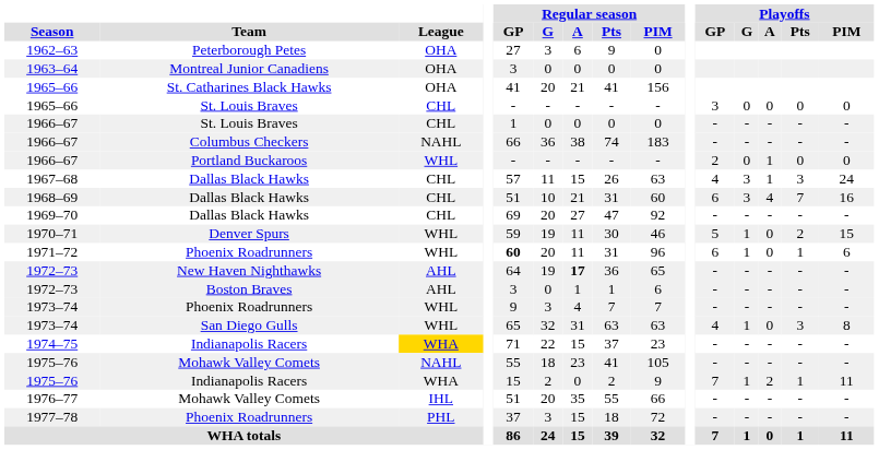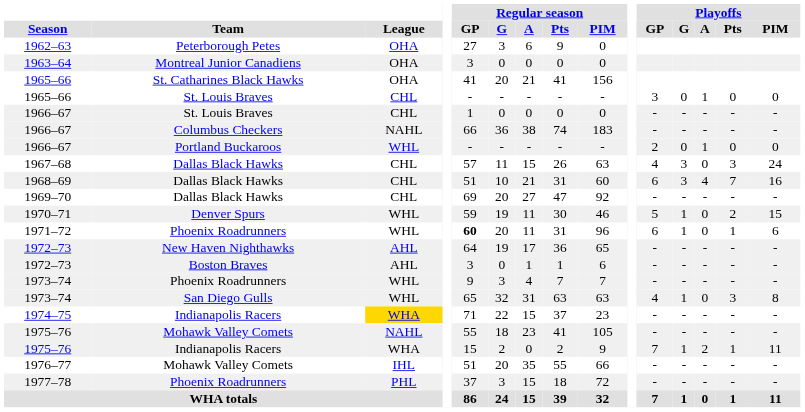 <table border="0" cellpadding="1" cellspacing="0" width="75%" style="text-align:center">
 <tr bgcolor="#e0e0e0">
 <th colspan="3" bgcolor="#ffffff"> </th>
 <th rowspan="99" bgcolor="#ffffff"> </th>
 <th colspan="5"><a href='#'>Regular season</a></th>
 <th rowspan="99" bgcolor="#ffffff"> </th>
 <th colspan="5"><a href='#'>Playoffs</a></th>
 </tr>
 <tr bgcolor="#e0e0e0">
 <th><a href='#'>Season</a></th>
 <th>Team</th>
 <th>League</th>
 <th>GP</th>
 <th><a href='#'>G</a></th>
 <th><a href='#'>A</a></th>
 <th><a href='#'>Pts</a></th>
 <th><a href='#'>PIM</a></th>
 <th>GP</th>
 <th>G</th>
 <th>A</th>
 <th>Pts</th>
 <th>PIM</th>
 </tr>
 <tr>
 <td><a href='#'>1962–63</a></td>
 <td><a href='#'>Peterborough Petes</a></td>
 <td><a href='#'>OHA</a></td>
 <td>27</td>
 <td>3</td>
 <td>6</td>
 <td>9</td>
 <td>0</td>
 <td></td>
 <td></td>
 <td></td>
 <td></td>
 <td></td>
 </tr>
 <tr bgcolor="#f0f0f0">
 <td><a href='#'>1963–64</a></td>
 <td><a href='#'>Montreal Junior Canadiens</a></td>
 <td>OHA</td>
 <td>3</td>
 <td>0</td>
 <td>0</td>
 <td>0</td>
 <td>0</td>
 <td></td>
 <td></td>
 <td></td>
 <td></td>
 <td></td>
 </tr>
 <tr>
 <td><a href='#'>1965–66</a></td>
 <td><a href='#'>St. Catharines Black Hawks</a></td>
 <td>OHA</td>
 <td>41</td>
 <td>20</td>
 <td>21</td>
 <td>41</td>
 <td>156</td>
 <td></td>
 <td></td>
 <td></td>
 <td></td>
 <td></td>
 </tr>
 <tr>
 <td>1965–66</td>
 <td><a href='#'>St. Louis Braves</a></td>
 <td><a href='#'>CHL</a></td>
 <td>-</td>
 <td>-</td>
 <td>-</td>
 <td>-</td>
 <td>-</td>
 <td>3</td>
 <td>0</td>
-<td>0</td>
+<td>1</td>
 <td>0</td>
 <td>0</td>
 </tr>
 <tr bgcolor="#f0f0f0">
 <td>1966–67</td>
 <td>St. Louis Braves</td>
 <td>CHL</td>
 <td>1</td>
 <td>0</td>
 <td>0</td>
 <td>0</td>
 <td>0</td>
 <td>-</td>
 <td>-</td>
 <td>-</td>
 <td>-</td>
 <td>-</td>
 </tr>
 <tr bgcolor="#f0f0f0">
 <td>1966–67</td>
 <td><a href='#'>Columbus Checkers</a></td>
 <td>NAHL</td>
 <td>66</td>
 <td>36</td>
 <td>38</td>
 <td>74</td>
 <td>183</td>
 <td>-</td>
 <td>-</td>
 <td>-</td>
 <td>-</td>
 <td>-</td>
 </tr>
 <tr bgcolor="#f0f0f0">
 <td>1966–67</td>
 <td><a href='#'>Portland Buckaroos</a></td>
 <td><a href='#'>WHL</a></td>
 <td>-</td>
 <td>-</td>
 <td>-</td>
 <td>-</td>
 <td>-</td>
 <td>2</td>
 <td>0</td>
 <td>1</td>
 <td>0</td>
 <td>0</td>
 </tr>
 <tr>
 <td>1967–68</td>
 <td><a href='#'>Dallas Black Hawks</a></td>
 <td>CHL</td>
 <td>57</td>
 <td>11</td>
 <td>15</td>
 <td>26</td>
 <td>63</td>
 <td>4</td>
 <td>3</td>
-<td>1</td>
+<td>0</td>
 <td>3</td>
 <td>24</td>
 </tr>
 <tr bgcolor="#f0f0f0">
 <td>1968–69</td>
 <td>Dallas Black Hawks</td>
 <td>CHL</td>
 <td>51</td>
 <td>10</td>
 <td>21</td>
 <td>31</td>
 <td>60</td>
 <td>6</td>
 <td>3</td>
 <td>4</td>
 <td>7</td>
 <td>16</td>
 </tr>
 <tr>
 <td>1969–70</td>
 <td>Dallas Black Hawks</td>
 <td>CHL</td>
 <td>69</td>
 <td>20</td>
 <td>27</td>
 <td>47</td>
 <td>92</td>
 <td>-</td>
 <td>-</td>
 <td>-</td>
 <td>-</td>
 <td>-</td>
 </tr>
 <tr bgcolor="#f0f0f0">
 <td>1970–71</td>
 <td><a href='#'>Denver Spurs</a></td>
 <td>WHL</td>
 <td>59</td>
 <td>19</td>
 <td>11</td>
 <td>30</td>
 <td>46</td>
 <td>5</td>
 <td>1</td>
 <td>0</td>
 <td>2</td>
 <td>15</td>
 </tr>
 <tr>
 <td>1971–72</td>
 <td><a href='#'>Phoenix Roadrunners</a></td>
 <td>WHL</td>
 <td><strong>60</strong></td>
 <td>20</td>
 <td>11</td>
 <td>31</td>
 <td>96</td>
 <td>6</td>
 <td>1</td>
 <td>0</td>
 <td>1</td>
 <td>6</td>
 </tr>
 <tr bgcolor="#f0f0f0">
 <td><a href='#'>1972–73</a></td>
 <td><a href='#'>New Haven Nighthawks</a></td>
 <td><a href='#'>AHL</a></td>
 <td>64</td>
 <td>19</td>
-<td><strong>17</strong></td>
+<td>17</td>
 <td>36</td>
 <td>65</td>
 <td>-</td>
 <td>-</td>
 <td>-</td>
 <td>-</td>
 <td>-</td>
 </tr>
 <tr bgcolor="#f0f0f0">
 <td>1972–73</td>
 <td><a href='#'>Boston Braves</a></td>
 <td>AHL</td>
 <td>3</td>
 <td>0</td>
 <td>1</td>
 <td>1</td>
 <td>6</td>
 <td>-</td>
 <td>-</td>
 <td>-</td>
 <td>-</td>
 <td>-</td>
 </tr>
 <tr bgcolor="#f0f0f0">
 <td>1973–74</td>
 <td>Phoenix Roadrunners</td>
 <td>WHL</td>
 <td>9</td>
 <td>3</td>
 <td>4</td>
 <td>7</td>
 <td>7</td>
 <td>-</td>
 <td>-</td>
 <td>-</td>
 <td>-</td>
 <td>-</td>
 </tr>
 <tr bgcolor="#f0f0f0">
 <td>1973–74</td>
 <td><a href='#'>San Diego Gulls</a></td>
 <td>WHL</td>
 <td>65</td>
 <td>32</td>
 <td>31</td>
 <td>63</td>
 <td>63</td>
 <td>4</td>
 <td>1</td>
 <td>0</td>
 <td>3</td>
 <td>8</td>
 </tr>
 <tr>
 <td><a href='#'>1974–75</a></td>
 <td><a href='#'>Indianapolis Racers</a></td>
 <td style="background: gold;"><a href='#'>WHA</a></td>
 <td>71</td>
 <td>22</td>
 <td>15</td>
 <td>37</td>
 <td>23</td>
 <td>-</td>
 <td>-</td>
 <td>-</td>
 <td>-</td>
 <td>-</td>
 </tr>
 <tr bgcolor="#f0f0f0">
 <td>1975–76</td>
 <td><a href='#'>Mohawk Valley Comets</a></td>
 <td><a href='#'>NAHL</a></td>
 <td>55</td>
 <td>18</td>
 <td>23</td>
 <td>41</td>
 <td>105</td>
 <td>-</td>
 <td>-</td>
 <td>-</td>
 <td>-</td>
 <td>-</td>
 </tr>
 <tr bgcolor="#f0f0f0">
 <td><a href='#'>1975–76</a></td>
 <td>Indianapolis Racers</td>
 <td>WHA</td>
 <td>15</td>
 <td>2</td>
 <td>0</td>
 <td>2</td>
 <td>9</td>
 <td>7</td>
 <td>1</td>
 <td>2</td>
 <td>1</td>
 <td>11</td>
 </tr>
 <tr>
 <td>1976–77</td>
 <td>Mohawk Valley Comets</td>
 <td><a href='#'>IHL</a></td>
 <td>51</td>
 <td>20</td>
 <td>35</td>
 <td>55</td>
 <td>66</td>
 <td>-</td>
 <td>-</td>
 <td>-</td>
 <td>-</td>
 <td>-</td>
 </tr>
 <tr bgcolor="#f0f0f0">
 <td>1977–78</td>
 <td><a href='#'>Phoenix Roadrunners</a></td>
 <td><a href='#'>PHL</a></td>
 <td>37</td>
 <td>3</td>
 <td>15</td>
 <td>18</td>
 <td>72</td>
 <td>-</td>
 <td>-</td>
 <td>-</td>
 <td>-</td>
 <td>-</td>
 </tr>
 <tr ALIGN="center" bgcolor="#e0e0e0">
 <th colspan="3">WHA totals</th>
 <th>86</th>
 <th>24</th>
 <th>15</th>
 <th>39</th>
 <th>32</th>
 <th>7</th>
 <th>1</th>
 <th>0</th>
 <th>1</th>
 <th>11</th>
 </tr>
 </table>
